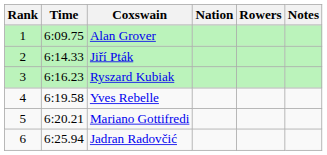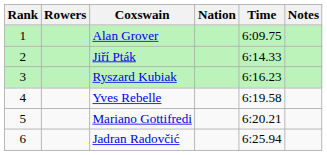 <table class="wikitable sortable" style="text-align:center">
 <tr>
 <th>Rank</th>
-<th>Time</th>
+<th>Rowers</th>
 <th>Coxswain</th>
 <th>Nation</th>
-<th>Rowers</th>
+<th>Time</th>
 <th>Notes</th>
 </tr>
 <tr bgcolor=bbf3bb>
 <td>1</td>
-<td>6:09.75</td>
+<td></td>
 <td align=left><a href='#'>Alan Grover</a></td>
 <td align=left></td>
-<td></td>
+<td>6:09.75</td>
 <td></td>
 </tr>
 <tr bgcolor=bbf3bb>
 <td>2</td>
-<td>6:14.33</td>
+<td></td>
 <td align=left><a href='#'>Jiří Pták</a></td>
 <td align=left></td>
-<td></td>
+<td>6:14.33</td>
 <td></td>
 </tr>
 <tr bgcolor=bbf3bb>
 <td>3</td>
-<td>6:16.23</td>
+<td></td>
 <td align=left><a href='#'>Ryszard Kubiak</a></td>
 <td align=left></td>
-<td></td>
+<td>6:16.23</td>
 <td></td>
 </tr>
 <tr>
 <td>4</td>
-<td>6:19.58</td>
+<td></td>
 <td align=left><a href='#'>Yves Rebelle</a></td>
 <td align=left></td>
-<td></td>
+<td>6:19.58</td>
 <td></td>
 </tr>
 <tr>
 <td>5</td>
-<td>6:20.21</td>
+<td></td>
 <td align=left><a href='#'>Mariano Gottifredi</a></td>
 <td align=left></td>
-<td></td>
+<td>6:20.21</td>
 <td></td>
 </tr>
 <tr>
 <td>6</td>
-<td>6:25.94</td>
+<td></td>
 <td align=left><a href='#'>Jadran Radovčić</a></td>
 <td align=left></td>
-<td></td>
+<td>6:25.94</td>
 <td></td>
 </tr>
 </table>
